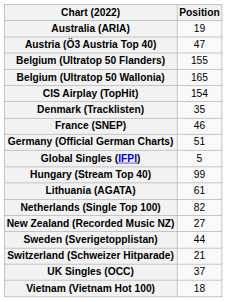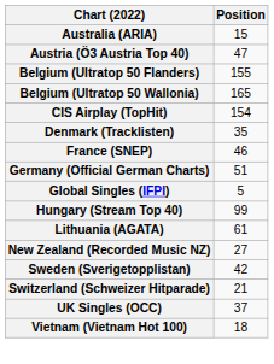 <table class="wikitable sortable plainrowheaders" style="text-align:center">
 <tr>
 <th scope="col">Chart (2022)</th>
 <th scope="col">Position</th>
 </tr>
 <tr>
 <th scope="row">Australia (ARIA)</th>
-<td>19</td>
+<td>15</td>
 </tr>
 <tr>
 <th scope="row">Austria (Ö3 Austria Top 40)</th>
 <td>47</td>
 </tr>
 <tr>
 <th scope="row">Belgium (Ultratop 50 Flanders)</th>
 <td>155</td>
 </tr>
 <tr>
 <th scope="row">Belgium (Ultratop 50 Wallonia)</th>
 <td>165</td>
 </tr>
 <tr>
 <th scope="row">CIS Airplay (TopHit)</th>
 <td>154</td>
 </tr>
 <tr>
 <th scope="row">Denmark (Tracklisten)</th>
 <td>35</td>
 </tr>
 <tr>
 <th scope="row">France (SNEP)</th>
 <td>46</td>
 </tr>
 <tr>
 <th scope="row">Germany (Official German Charts)</th>
 <td>51</td>
 </tr>
 <tr>
 <th scope="row">Global Singles (<a href='#'>IFPI</a>)</th>
 <td>5</td>
 </tr>
 <tr>
 <th scope="row">Hungary (Stream Top 40)</th>
 <td>99</td>
 </tr>
 <tr>
 <th scope="row">Lithuania (AGATA)</th>
 <td>61</td>
 </tr>
 <tr>
-<th scope="row">Netherlands (Single Top 100)</th>
-<td>82</td>
-</tr>
-<tr>
 <th scope="row">New Zealand (Recorded Music NZ)</th>
 <td>27</td>
 </tr>
 <tr>
 <th scope="row">Sweden (Sverigetopplistan)</th>
-<td>44</td>
+<td>42</td>
 </tr>
 <tr>
 <th scope="row">Switzerland (Schweizer Hitparade)</th>
 <td>21</td>
 </tr>
 <tr>
 <th scope="row">UK Singles (OCC)</th>
 <td>37</td>
 </tr>
 <tr>
 <th scope="row">Vietnam (Vietnam Hot 100)</th>
 <td>18</td>
 </tr>
 </table>
